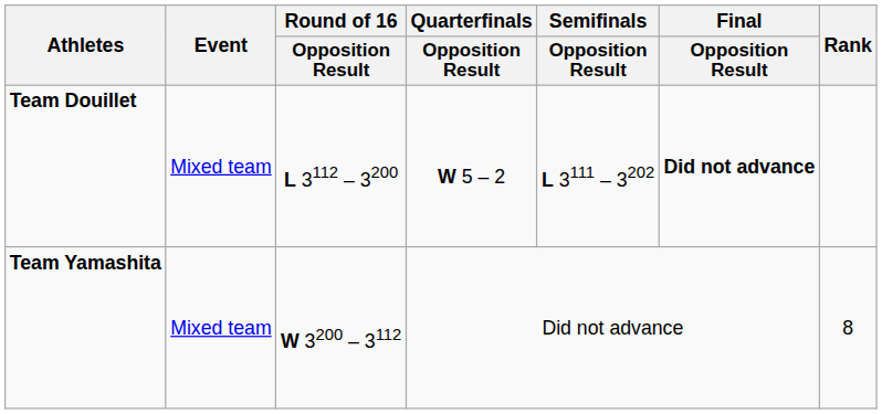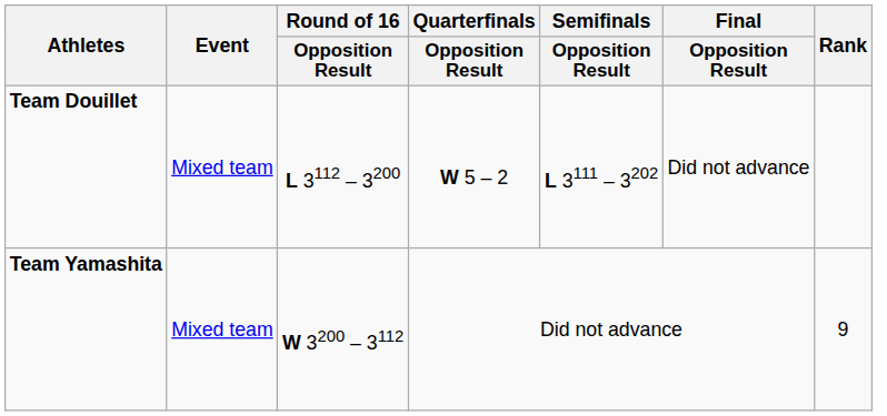 <table class="wikitable" style="font-size:90%">
 <tr>
 <th rowspan="2">Athletes</th>
 <th rowspan="2">Event</th>
 <th>Round of 16</th>
 <th>Quarterfinals</th>
 <th>Semifinals</th>
 <th>Final</th>
 <th rowspan=2>Rank</th>
 </tr>
 <tr style="font-size:95%">
 <th>Opposition<br>Result</th>
 <th>Opposition<br>Result</th>
 <th>Opposition<br>Result</th>
 <th>Opposition<br>Result</th>
 </tr>
 <tr align=center>
 <td align=left><strong>Team Douillet</strong><br><br><br><br><br><br><br></td>
 <td align=left><a href='#'>Mixed team</a></td>
 <td><br><strong>L</strong> 3<sup>112</sup> – 3<sup>200</sup></td>
 <td><br><strong>W</strong> 5 – 2</td>
 <td><br><strong>L</strong> 3<sup>111</sup> – 3<sup>202</sup></td>
-<td><strong>Did not advance</strong></td>
+<td>Did not advance</td>
 <td></td>
 </tr>
 <tr align=center>
 <td align=left><strong>Team Yamashita</strong><br><br><br><br><br><br><br></td>
 <td align=left><a href='#'>Mixed team</a></td>
 <td><br><strong>W</strong> 3<sup>200</sup> – 3<sup>112</sup></td>
 <td colspan=3>Did not advance</td>
-<td>8</td>
+<td>9</td>
 </tr>
 </table>
